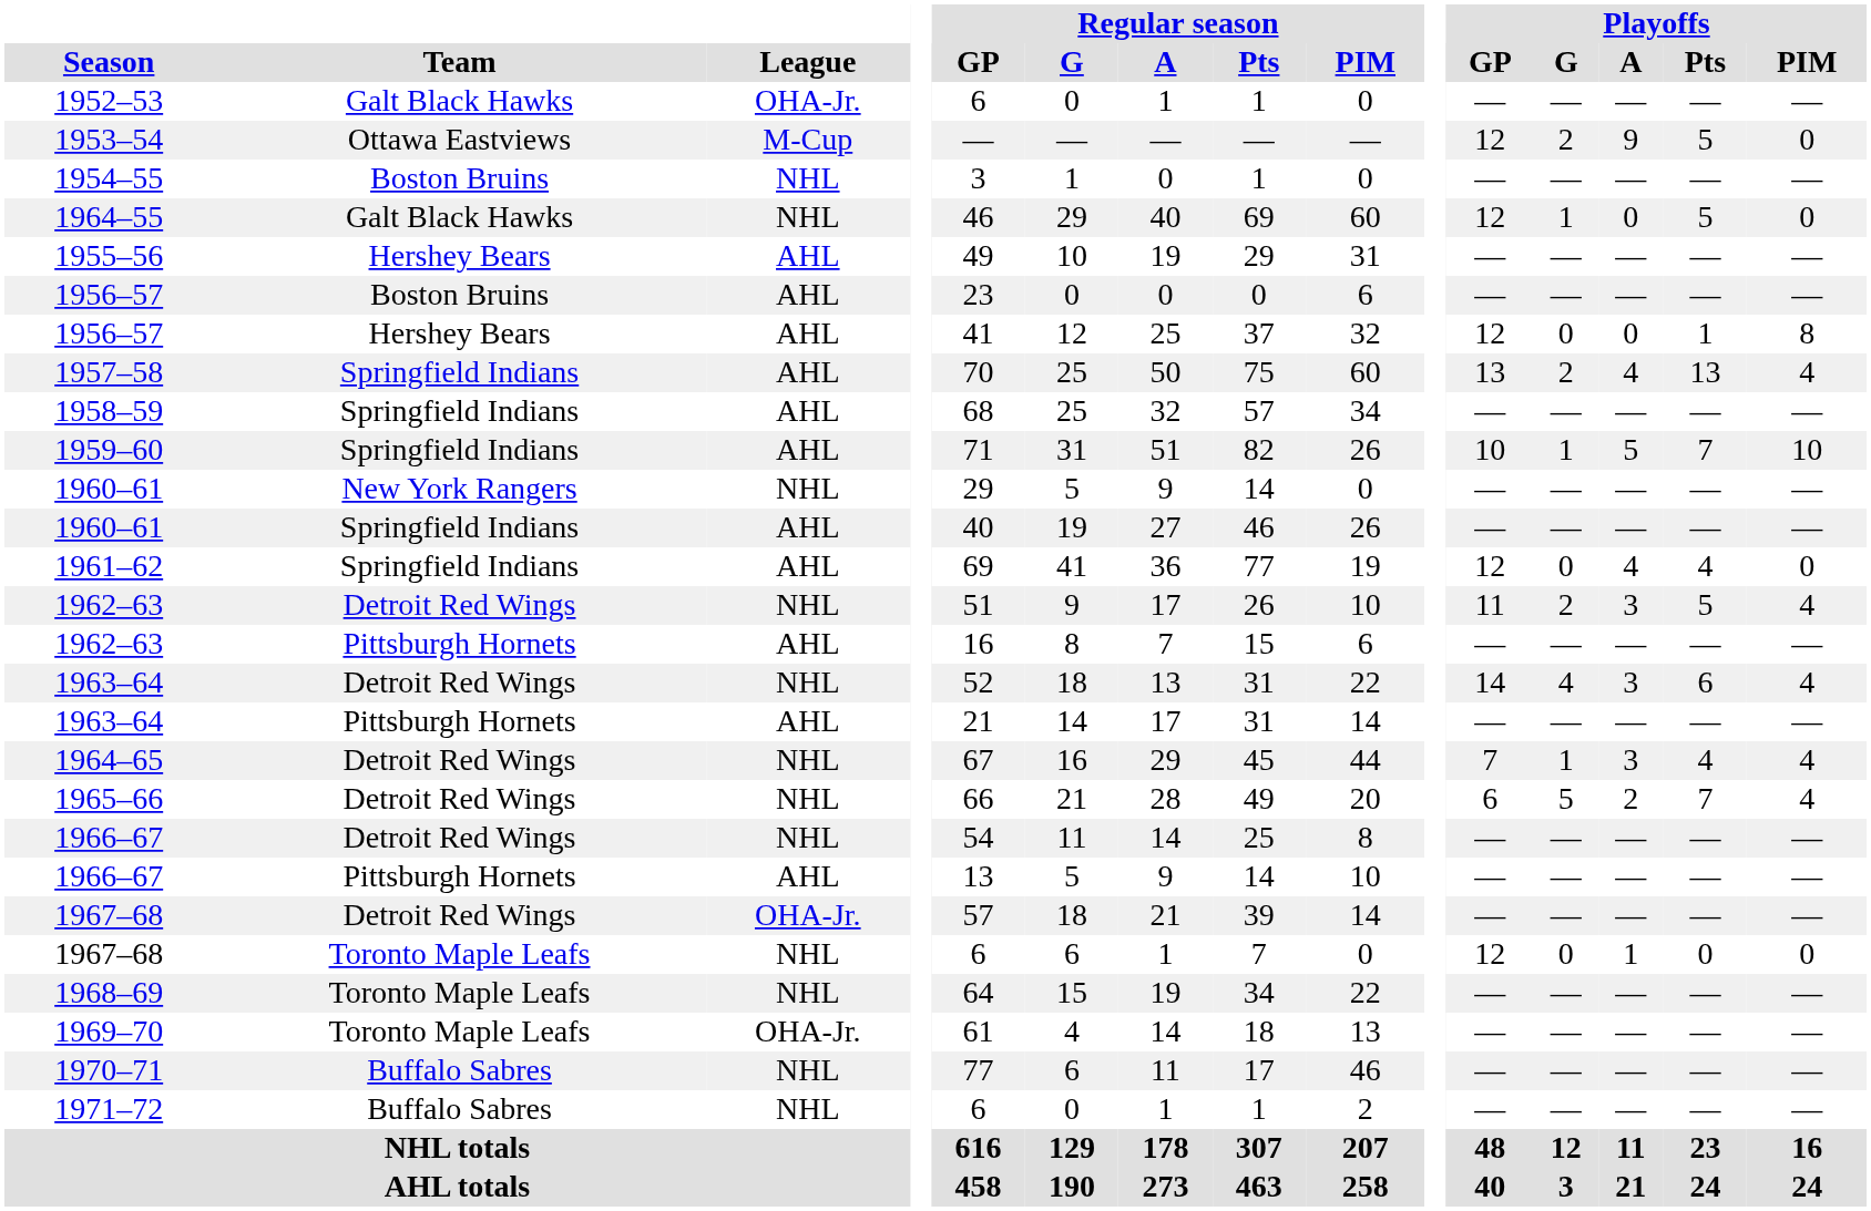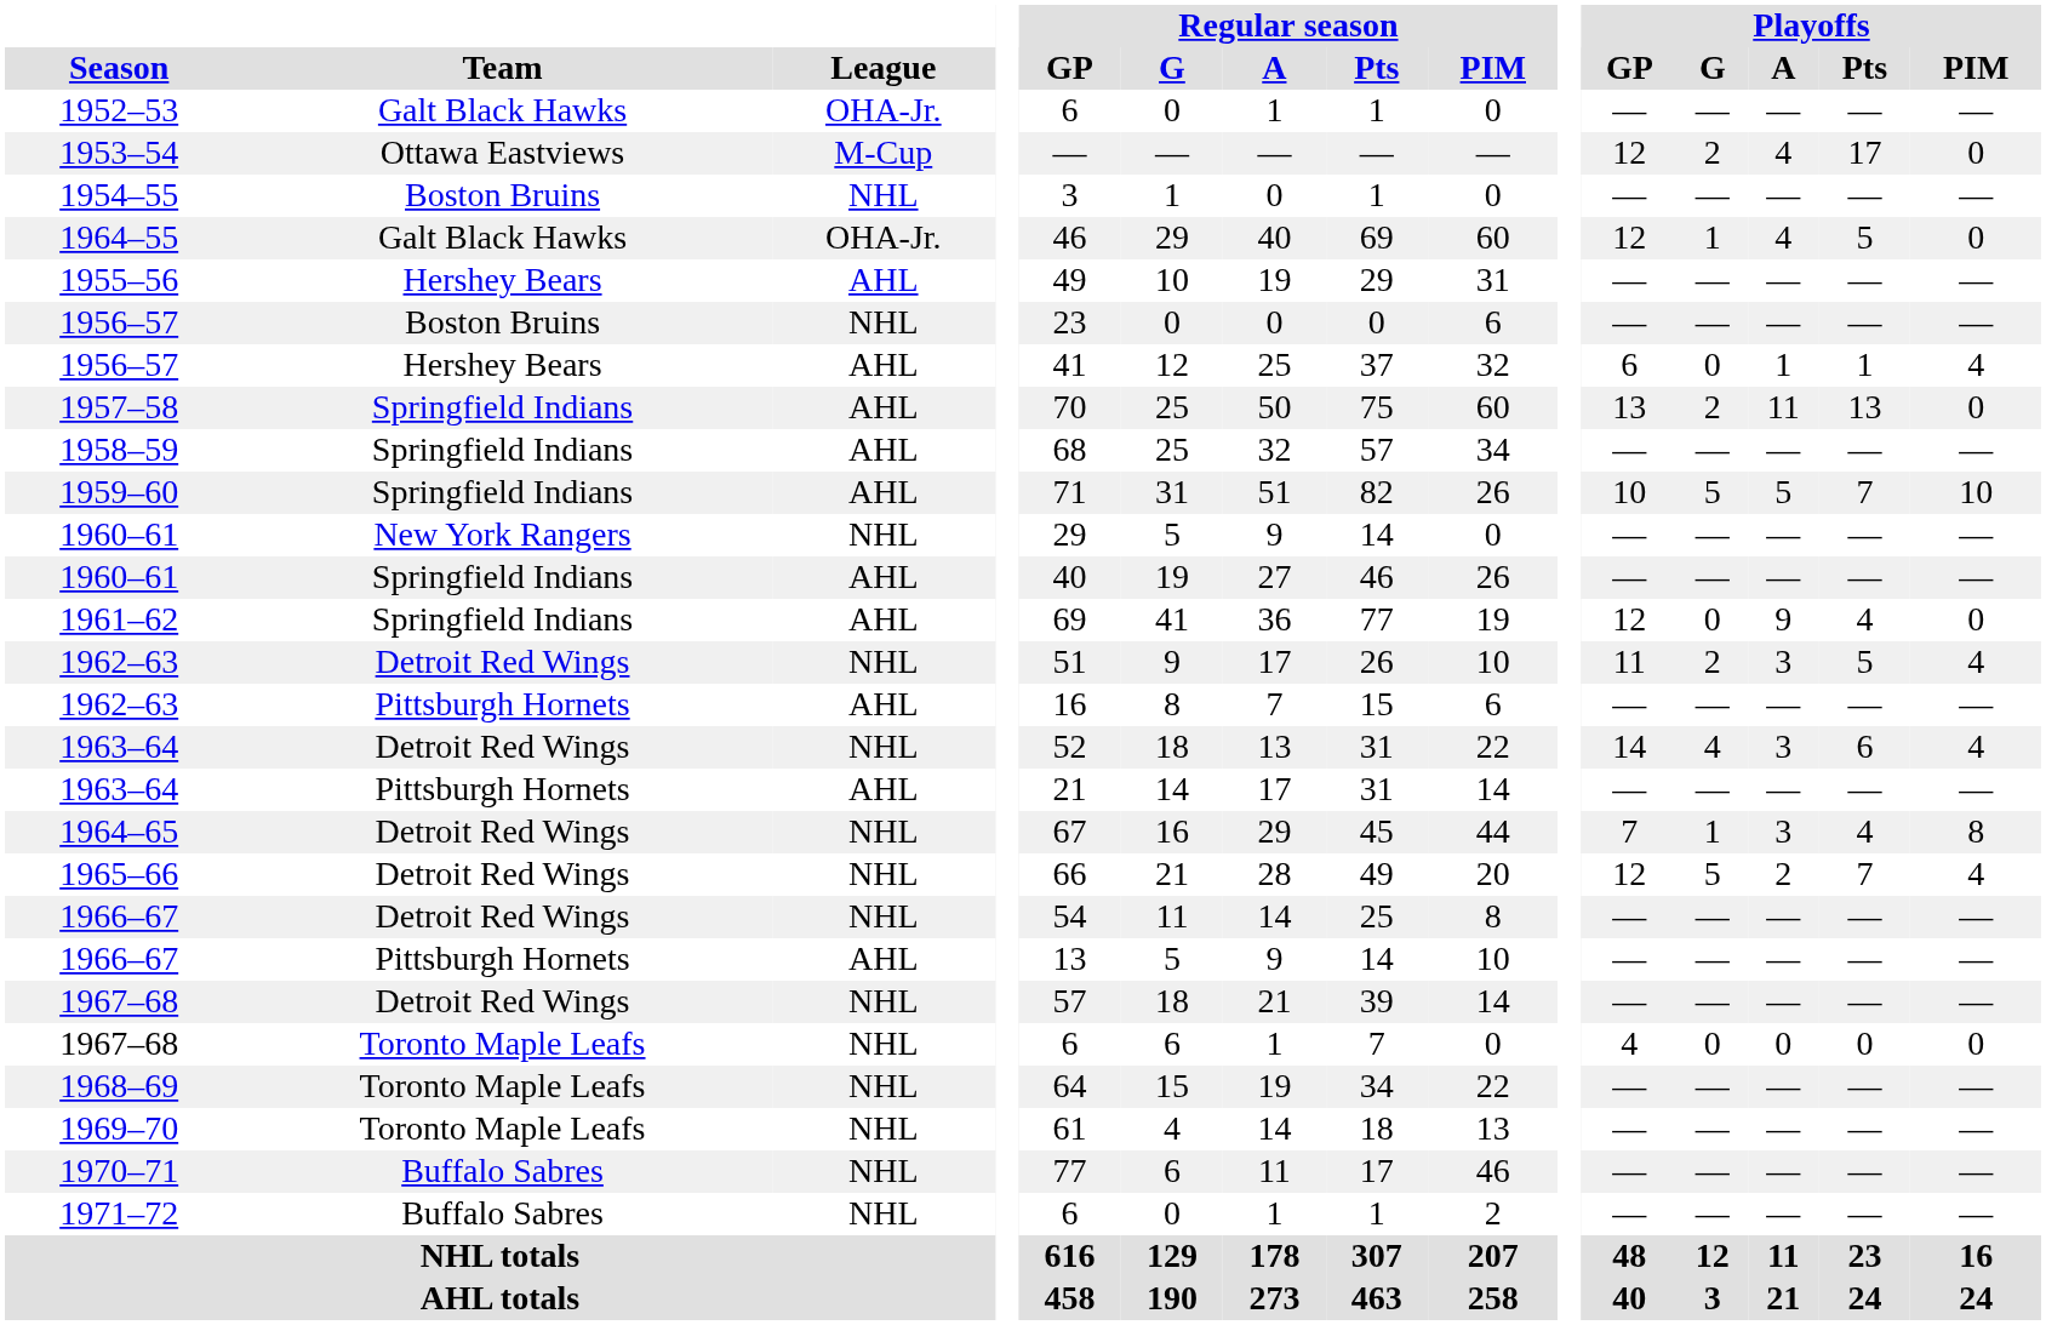 <table border="0" cellpadding="1" cellspacing="0" style="text-align:center; width:60em">
 <tr bgcolor="#e0e0e0">
 <th colspan="3" bgcolor="#ffffff"> </th>
 <th rowspan="99" bgcolor="#ffffff"> </th>
 <th colspan="5"><a href='#'>Regular season</a></th>
 <th rowspan="99" bgcolor="#ffffff"> </th>
 <th colspan="5"><a href='#'>Playoffs</a></th>
 </tr>
 <tr bgcolor="#e0e0e0">
 <th><a href='#'>Season</a></th>
 <th>Team</th>
 <th>League</th>
 <th>GP</th>
 <th><a href='#'>G</a></th>
 <th><a href='#'>A</a></th>
 <th><a href='#'>Pts</a></th>
 <th><a href='#'>PIM</a></th>
 <th>GP</th>
 <th>G</th>
 <th>A</th>
 <th>Pts</th>
 <th>PIM</th>
 </tr>
 <tr>
 <td><a href='#'>1952–53</a></td>
 <td><a href='#'>Galt Black Hawks</a></td>
 <td><a href='#'>OHA-Jr.</a></td>
 <td>6</td>
 <td>0</td>
 <td>1</td>
 <td>1</td>
 <td>0</td>
 <td>—</td>
 <td>—</td>
 <td>—</td>
 <td>—</td>
 <td>—</td>
 </tr>
 <tr bgcolor="#f0f0f0">
 <td><a href='#'>1953–54</a></td>
 <td>Ottawa Eastviews</td>
 <td><a href='#'>M-Cup</a></td>
 <td>—</td>
 <td>—</td>
 <td>—</td>
 <td>—</td>
 <td>—</td>
 <td>12</td>
 <td>2</td>
-<td>9</td>
-<td>5</td>
+<td>4</td>
+<td>17</td>
 <td>0</td>
 </tr>
 <tr>
 <td><a href='#'>1954–55</a></td>
 <td><a href='#'>Boston Bruins</a></td>
 <td><a href='#'>NHL</a></td>
 <td>3</td>
 <td>1</td>
 <td>0</td>
 <td>1</td>
 <td>0</td>
 <td>—</td>
 <td>—</td>
 <td>—</td>
 <td>—</td>
 <td>—</td>
 </tr>
 <tr bgcolor="#f0f0f0">
 <td><a href='#'>1964–55</a></td>
 <td>Galt Black Hawks</td>
-<td>NHL</td>
+<td>OHA-Jr.</td>
 <td>46</td>
 <td>29</td>
 <td>40</td>
 <td>69</td>
 <td>60</td>
 <td>12</td>
 <td>1</td>
-<td>0</td>
+<td>4</td>
 <td>5</td>
 <td>0</td>
 </tr>
 <tr>
 <td><a href='#'>1955–56</a></td>
 <td><a href='#'>Hershey Bears</a></td>
 <td><a href='#'>AHL</a></td>
 <td>49</td>
 <td>10</td>
 <td>19</td>
 <td>29</td>
 <td>31</td>
 <td>—</td>
 <td>—</td>
 <td>—</td>
 <td>—</td>
 <td>—</td>
 </tr>
 <tr bgcolor="#f0f0f0">
 <td><a href='#'>1956–57</a></td>
 <td>Boston Bruins</td>
-<td>AHL</td>
+<td>NHL</td>
 <td>23</td>
 <td>0</td>
 <td>0</td>
 <td>0</td>
 <td>6</td>
 <td>—</td>
 <td>—</td>
 <td>—</td>
 <td>—</td>
 <td>—</td>
 </tr>
 <tr>
 <td><a href='#'>1956–57</a></td>
 <td>Hershey Bears</td>
 <td>AHL</td>
 <td>41</td>
 <td>12</td>
 <td>25</td>
 <td>37</td>
 <td>32</td>
-<td>12</td>
-<td>0</td>
+<td>6</td>
 <td>0</td>
 <td>1</td>
-<td>8</td>
+<td>1</td>
+<td>4</td>
 </tr>
 <tr bgcolor="#f0f0f0">
 <td><a href='#'>1957–58</a></td>
 <td><a href='#'>Springfield Indians</a></td>
 <td>AHL</td>
 <td>70</td>
 <td>25</td>
 <td>50</td>
 <td>75</td>
 <td>60</td>
 <td>13</td>
 <td>2</td>
-<td>4</td>
+<td>11</td>
 <td>13</td>
-<td>4</td>
+<td>0</td>
 </tr>
 <tr>
 <td><a href='#'>1958–59</a></td>
 <td>Springfield Indians</td>
 <td>AHL</td>
 <td>68</td>
 <td>25</td>
 <td>32</td>
 <td>57</td>
 <td>34</td>
 <td>—</td>
 <td>—</td>
 <td>—</td>
 <td>—</td>
 <td>—</td>
 </tr>
 <tr bgcolor="#f0f0f0">
 <td><a href='#'>1959–60</a></td>
 <td>Springfield Indians</td>
 <td>AHL</td>
 <td>71</td>
 <td>31</td>
 <td>51</td>
 <td>82</td>
 <td>26</td>
 <td>10</td>
-<td>1</td>
+<td>5</td>
 <td>5</td>
 <td>7</td>
 <td>10</td>
 </tr>
 <tr>
 <td><a href='#'>1960–61</a></td>
 <td><a href='#'>New York Rangers</a></td>
 <td>NHL</td>
 <td>29</td>
 <td>5</td>
 <td>9</td>
 <td>14</td>
 <td>0</td>
 <td>—</td>
 <td>—</td>
 <td>—</td>
 <td>—</td>
 <td>—</td>
 </tr>
 <tr bgcolor="#f0f0f0">
 <td><a href='#'>1960–61</a></td>
 <td>Springfield Indians</td>
 <td>AHL</td>
 <td>40</td>
 <td>19</td>
 <td>27</td>
 <td>46</td>
 <td>26</td>
 <td>—</td>
 <td>—</td>
 <td>—</td>
 <td>—</td>
 <td>—</td>
 </tr>
 <tr>
 <td><a href='#'>1961–62</a></td>
 <td>Springfield Indians</td>
 <td>AHL</td>
 <td>69</td>
 <td>41</td>
 <td>36</td>
 <td>77</td>
 <td>19</td>
 <td>12</td>
 <td>0</td>
-<td>4</td>
+<td>9</td>
 <td>4</td>
 <td>0</td>
 </tr>
 <tr bgcolor="#f0f0f0">
 <td><a href='#'>1962–63</a></td>
 <td><a href='#'>Detroit Red Wings</a></td>
 <td>NHL</td>
 <td>51</td>
 <td>9</td>
 <td>17</td>
 <td>26</td>
 <td>10</td>
 <td>11</td>
 <td>2</td>
 <td>3</td>
 <td>5</td>
 <td>4</td>
 </tr>
 <tr>
 <td><a href='#'>1962–63</a></td>
 <td><a href='#'>Pittsburgh Hornets</a></td>
 <td>AHL</td>
 <td>16</td>
 <td>8</td>
 <td>7</td>
 <td>15</td>
 <td>6</td>
 <td>—</td>
 <td>—</td>
 <td>—</td>
 <td>—</td>
 <td>—</td>
 </tr>
 <tr bgcolor="#f0f0f0">
 <td><a href='#'>1963–64</a></td>
 <td>Detroit Red Wings</td>
 <td>NHL</td>
 <td>52</td>
 <td>18</td>
 <td>13</td>
 <td>31</td>
 <td>22</td>
 <td>14</td>
 <td>4</td>
 <td>3</td>
 <td>6</td>
 <td>4</td>
 </tr>
 <tr>
 <td><a href='#'>1963–64</a></td>
 <td>Pittsburgh Hornets</td>
 <td>AHL</td>
 <td>21</td>
 <td>14</td>
 <td>17</td>
 <td>31</td>
 <td>14</td>
 <td>—</td>
 <td>—</td>
 <td>—</td>
 <td>—</td>
 <td>—</td>
 </tr>
 <tr bgcolor="#f0f0f0">
 <td><a href='#'>1964–65</a></td>
 <td>Detroit Red Wings</td>
 <td>NHL</td>
 <td>67</td>
 <td>16</td>
 <td>29</td>
 <td>45</td>
 <td>44</td>
 <td>7</td>
 <td>1</td>
 <td>3</td>
 <td>4</td>
-<td>4</td>
+<td>8</td>
 </tr>
 <tr>
 <td><a href='#'>1965–66</a></td>
 <td>Detroit Red Wings</td>
 <td>NHL</td>
 <td>66</td>
 <td>21</td>
 <td>28</td>
 <td>49</td>
 <td>20</td>
-<td>6</td>
+<td>12</td>
 <td>5</td>
 <td>2</td>
 <td>7</td>
 <td>4</td>
 </tr>
 <tr bgcolor="#f0f0f0">
 <td><a href='#'>1966–67</a></td>
 <td>Detroit Red Wings</td>
 <td>NHL</td>
 <td>54</td>
 <td>11</td>
 <td>14</td>
 <td>25</td>
 <td>8</td>
 <td>—</td>
 <td>—</td>
 <td>—</td>
 <td>—</td>
 <td>—</td>
 </tr>
 <tr>
 <td><a href='#'>1966–67</a></td>
 <td>Pittsburgh Hornets</td>
 <td>AHL</td>
 <td>13</td>
 <td>5</td>
 <td>9</td>
 <td>14</td>
 <td>10</td>
 <td>—</td>
 <td>—</td>
 <td>—</td>
 <td>—</td>
 <td>—</td>
 </tr>
 <tr bgcolor="#f0f0f0">
 <td><a href='#'>1967–68</a></td>
 <td>Detroit Red Wings</td>
-<td><a href='#'>OHA-Jr.</a></td>
+<td>NHL</td>
 <td>57</td>
 <td>18</td>
 <td>21</td>
 <td>39</td>
 <td>14</td>
 <td>—</td>
 <td>—</td>
 <td>—</td>
 <td>—</td>
 <td>—</td>
 </tr>
 <tr>
 <td>1967–68</td>
 <td><a href='#'>Toronto Maple Leafs</a></td>
 <td>NHL</td>
 <td>6</td>
 <td>6</td>
 <td>1</td>
 <td>7</td>
 <td>0</td>
-<td>12</td>
+<td>4</td>
 <td>0</td>
-<td>1</td>
+<td>0</td>
 <td>0</td>
 <td>0</td>
 </tr>
 <tr bgcolor="#f0f0f0">
 <td><a href='#'>1968–69</a></td>
 <td>Toronto Maple Leafs</td>
 <td>NHL</td>
 <td>64</td>
 <td>15</td>
 <td>19</td>
 <td>34</td>
 <td>22</td>
 <td>—</td>
 <td>—</td>
 <td>—</td>
 <td>—</td>
 <td>—</td>
 </tr>
 <tr>
 <td><a href='#'>1969–70</a></td>
 <td>Toronto Maple Leafs</td>
-<td>OHA-Jr.</td>
+<td>NHL</td>
 <td>61</td>
 <td>4</td>
 <td>14</td>
 <td>18</td>
 <td>13</td>
 <td>—</td>
 <td>—</td>
 <td>—</td>
 <td>—</td>
 <td>—</td>
 </tr>
 <tr bgcolor="#f0f0f0">
 <td><a href='#'>1970–71</a></td>
 <td><a href='#'>Buffalo Sabres</a></td>
 <td>NHL</td>
 <td>77</td>
 <td>6</td>
 <td>11</td>
 <td>17</td>
 <td>46</td>
 <td>—</td>
 <td>—</td>
 <td>—</td>
 <td>—</td>
 <td>—</td>
 </tr>
 <tr>
 <td><a href='#'>1971–72</a></td>
 <td>Buffalo Sabres</td>
 <td>NHL</td>
 <td>6</td>
 <td>0</td>
 <td>1</td>
 <td>1</td>
 <td>2</td>
 <td>—</td>
 <td>—</td>
 <td>—</td>
 <td>—</td>
 <td>—</td>
 </tr>
 <tr bgcolor="#e0e0e0">
 <th colspan="3">NHL totals</th>
 <th>616</th>
 <th>129</th>
 <th>178</th>
 <th>307</th>
 <th>207</th>
 <th>48</th>
 <th>12</th>
 <th>11</th>
 <th>23</th>
 <th>16</th>
 </tr>
 <tr bgcolor="#e0e0e0">
 <th colspan="3">AHL totals</th>
 <th>458</th>
 <th>190</th>
 <th>273</th>
 <th>463</th>
 <th>258</th>
 <th>40</th>
 <th>3</th>
 <th>21</th>
 <th>24</th>
 <th>24</th>
 </tr>
 </table>
